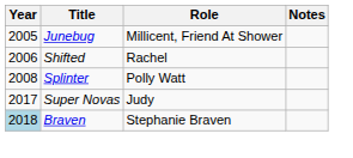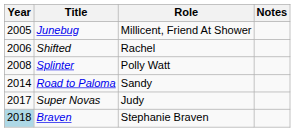 <table class="wikitable">
 <tr>
 <th>Year</th>
 <th>Title</th>
 <th>Role</th>
 <th>Notes</th>
 </tr>
 <tr>
 <td>2005</td>
 <td><em><a href='#'>Junebug</a></em></td>
 <td>Millicent, Friend At Shower</td>
 <td></td>
 </tr>
 <tr>
 <td>2006</td>
 <td><em>Shifted</em></td>
 <td>Rachel</td>
 <td></td>
 </tr>
 <tr>
 <td>2008</td>
 <td><em><a href='#'>Splinter</a></em></td>
 <td>Polly Watt</td>
 <td></td>
 </tr>
 <tr>
+<td>2014</td>
+<td><em><a href='#'>Road to Paloma</a></em></td>
+<td>Sandy</td>
+<td></td>
+</tr>
+<tr>
 <td>2017</td>
 <td><em>Super Novas</em></td>
 <td>Judy</td>
 <td></td>
 </tr>
 <tr>
 <td style="background: lightblue;">2018</td>
 <td><em><a href='#'>Braven</a></em></td>
 <td>Stephanie Braven</td>
 <td></td>
 </tr>
 </table>
